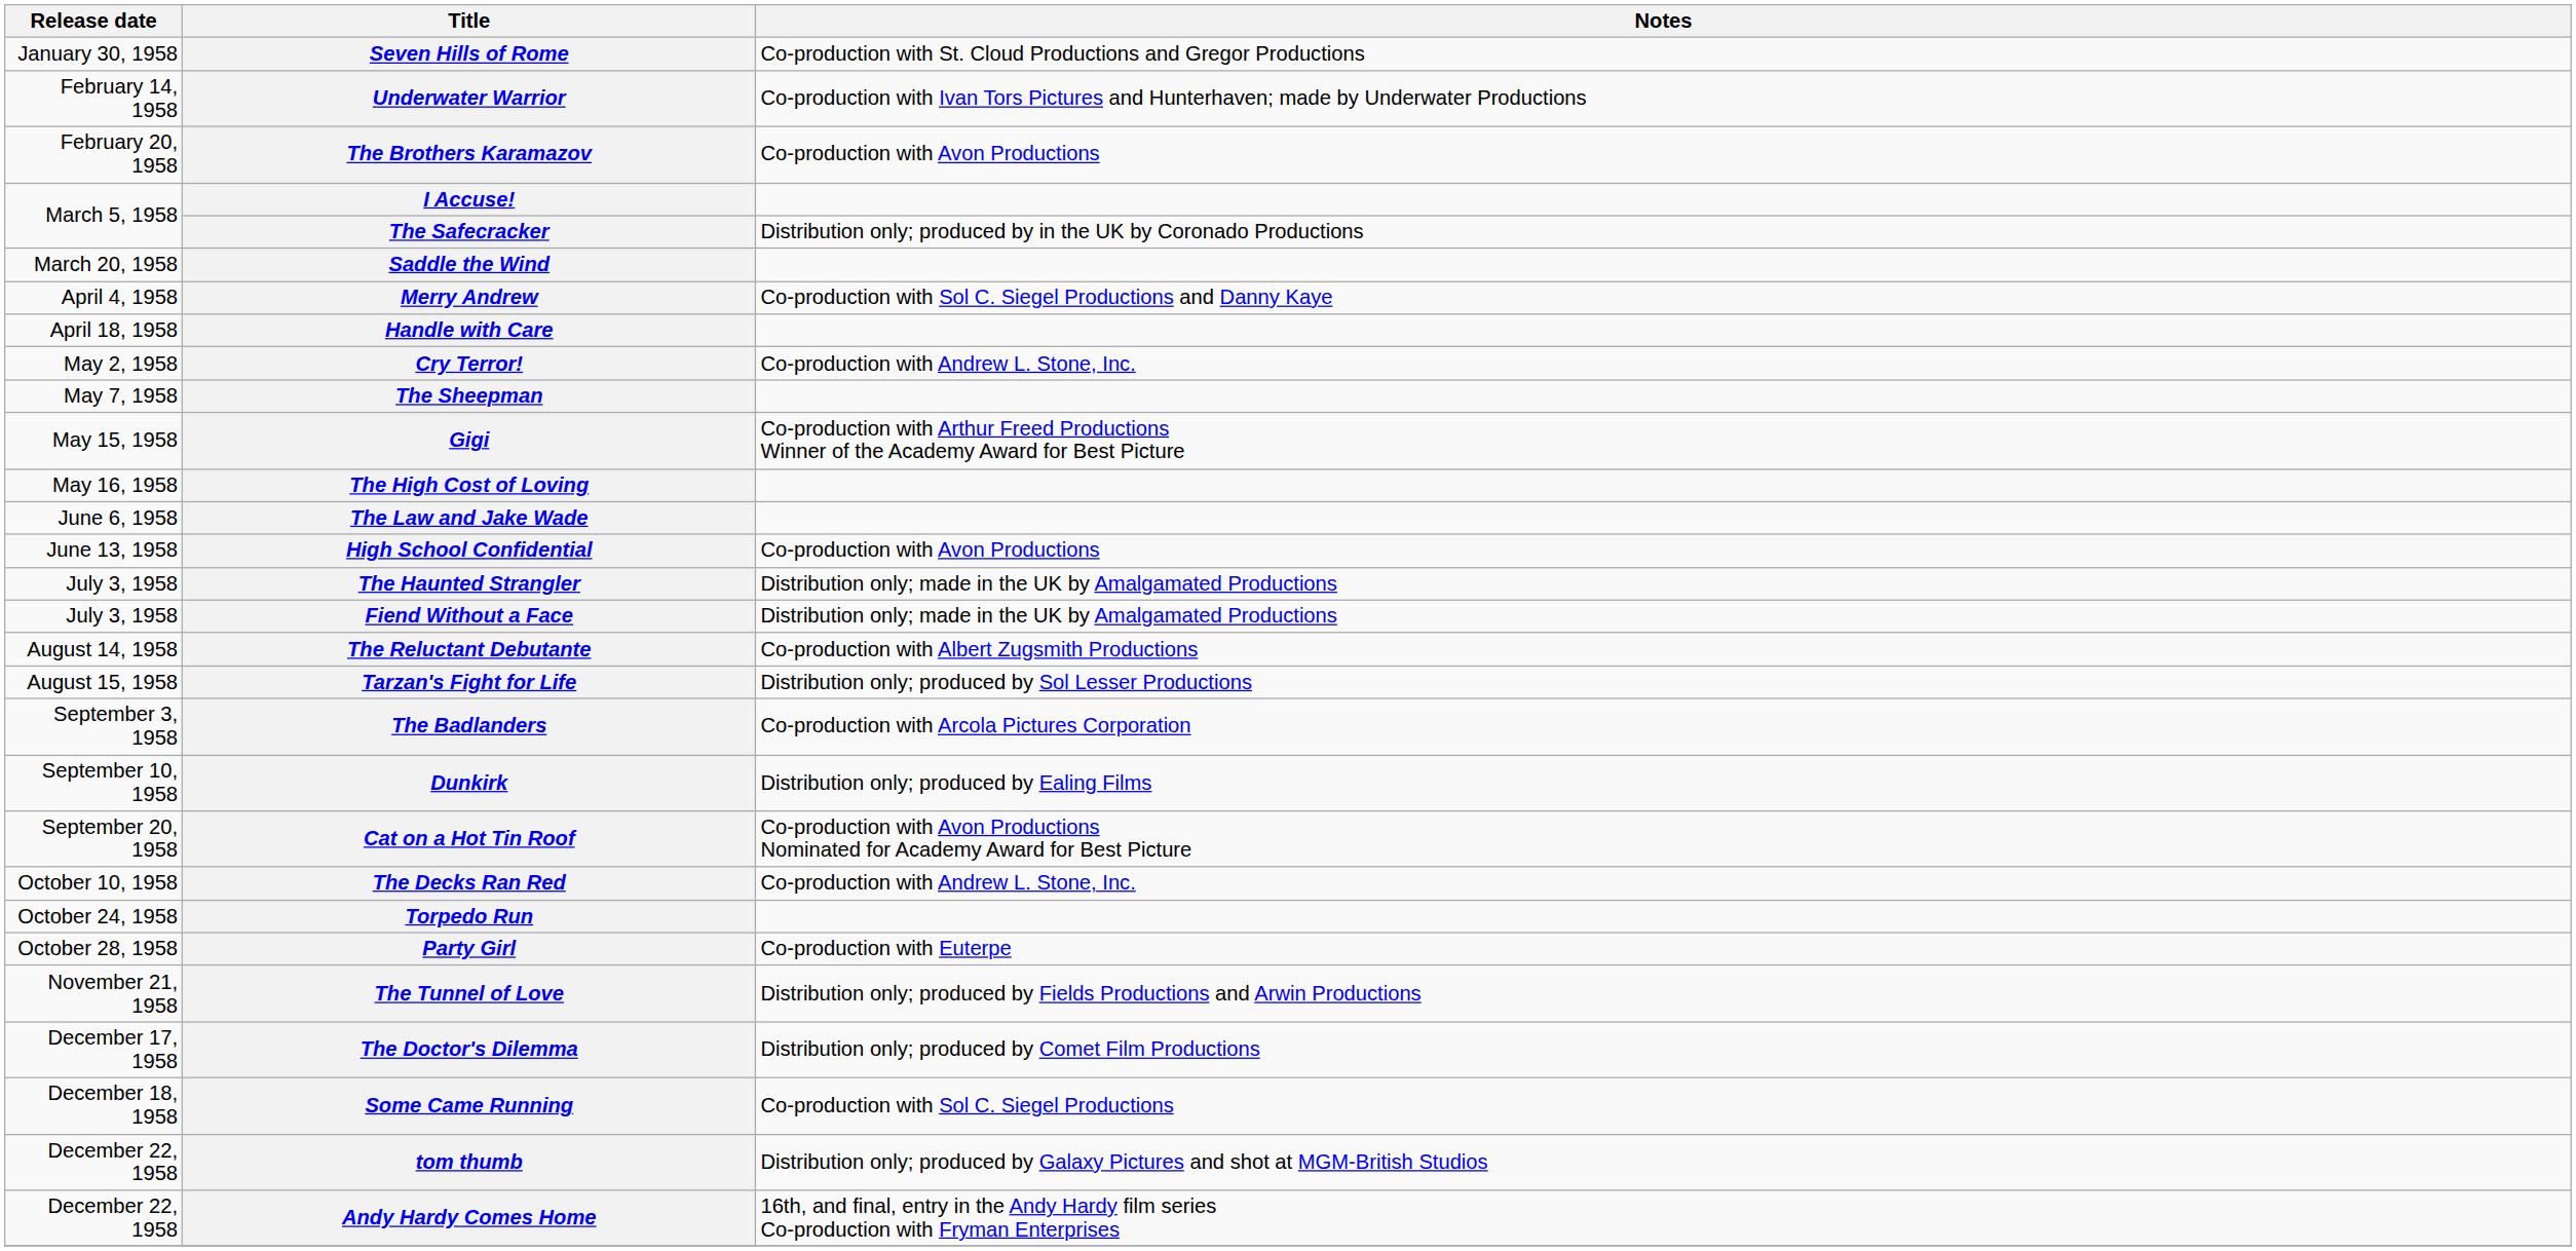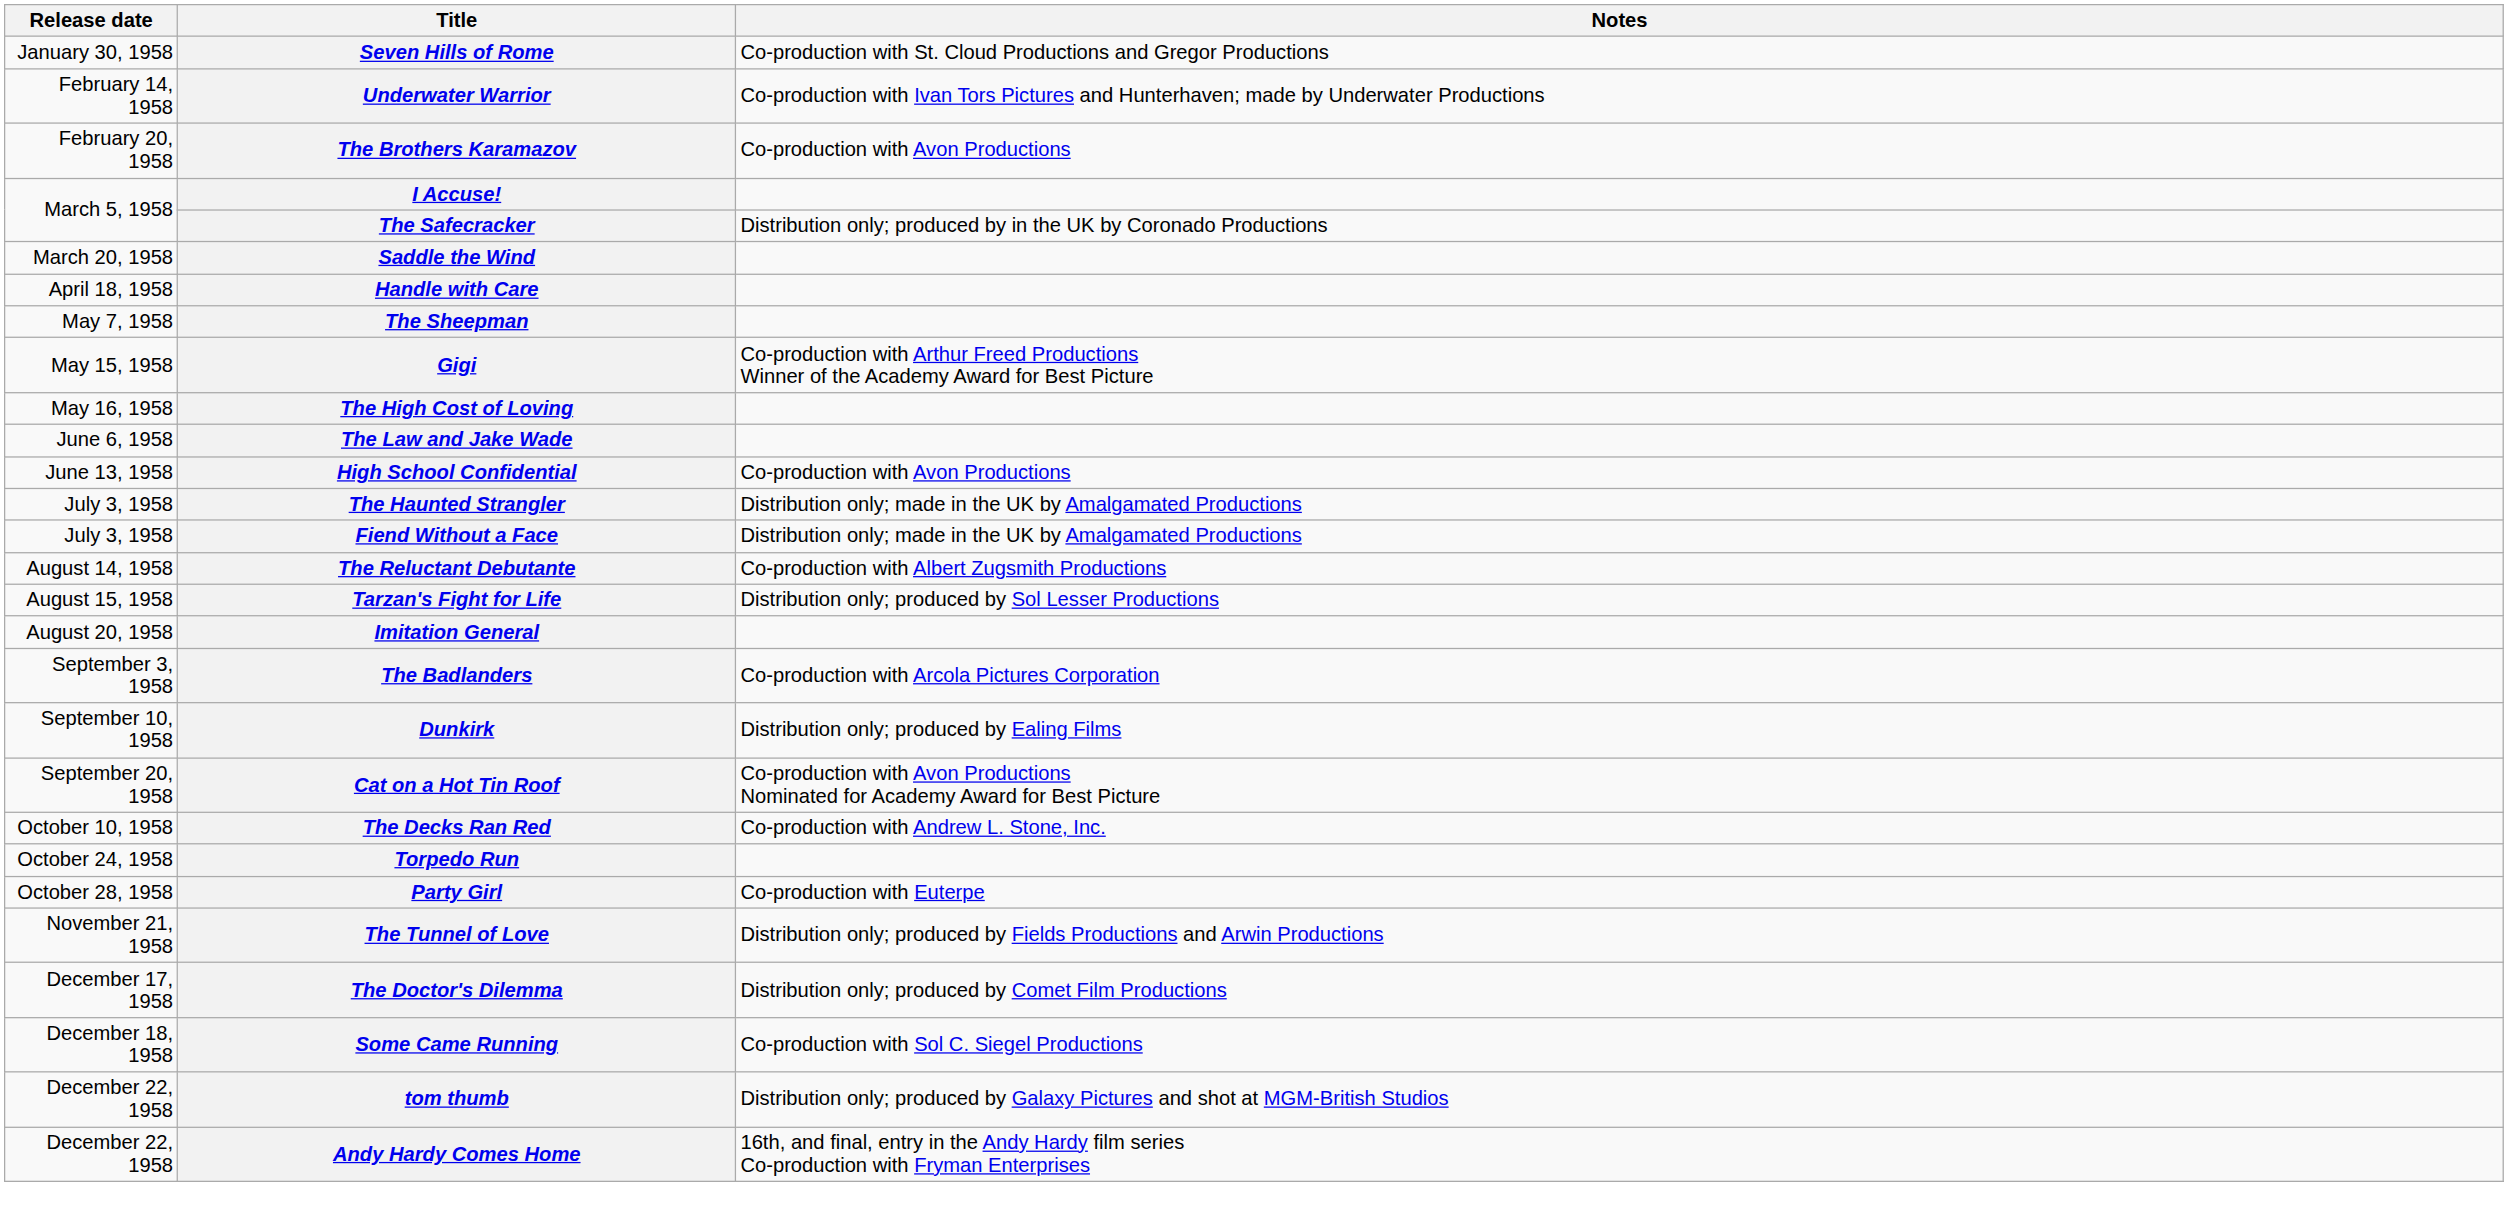 <table class="wikitable sortable" style="width:100%;">
 <tr>
 <th scope="col" style="width:130px;">Release date</th>
 <th>Title</th>
 <th>Notes</th>
 </tr>
 <tr>
 <td style="text-align:right;">January 30, 1958</td>
 <th scope="row"><em><a href='#'>Seven Hills of Rome</a></em></th>
 <td>Co-production with St. Cloud Productions and Gregor Productions</td>
 </tr>
 <tr>
 <td style="text-align:right;">February 14, 1958</td>
 <th scope="row"><em><a href='#'>Underwater Warrior</a></em></th>
 <td>Co-production with <a href='#'>Ivan Tors Pictures</a> and Hunterhaven; made by Underwater Productions</td>
 </tr>
 <tr>
 <td style="text-align:right;">February 20, 1958</td>
 <th scope="row"><em><a href='#'>The Brothers Karamazov</a></em></th>
 <td>Co-production with <a href='#'>Avon Productions</a></td>
 </tr>
 <tr>
 <td style="text-align:right;" rowspan="2">March 5, 1958</td>
 <th scope="row"><em><a href='#'>I Accuse!</a></em></th>
 <td></td>
 </tr>
 <tr>
 <th scope="row"><em><a href='#'>The Safecracker</a></em></th>
 <td>Distribution only; produced by in the UK by Coronado Productions</td>
 </tr>
 <tr>
 <td style="text-align:right;">March 20, 1958</td>
 <th scope="row"><em><a href='#'>Saddle the Wind</a></em></th>
 <td></td>
 </tr>
 <tr>
-<td style="text-align:right;">April 4, 1958</td>
-<th scope="row"><em><a href='#'>Merry Andrew</a></em></th>
-<td>Co-production with <a href='#'>Sol C. Siegel Productions</a> and <a href='#'>Danny Kaye</a></td>
-</tr>
-<tr>
 <td style="text-align:right;">April 18, 1958</td>
 <th scope="row"><em><a href='#'>Handle with Care</a></em></th>
 <td></td>
-</tr>
-<tr>
-<td style="text-align:right;">May 2, 1958</td>
-<th scope="row"><em><a href='#'>Cry Terror!</a></em></th>
-<td>Co-production with <a href='#'>Andrew L. Stone, Inc.</a></td>
 </tr>
 <tr>
 <td style="text-align:right;">May 7, 1958</td>
 <th scope="row"><em><a href='#'>The Sheepman</a></em></th>
 <td></td>
 </tr>
 <tr>
 <td style="text-align:right;">May 15, 1958</td>
 <th scope="row"><em><a href='#'>Gigi</a></em></th>
 <td>Co-production with <a href='#'>Arthur Freed Productions</a><br>Winner of the Academy Award for Best Picture</td>
 </tr>
 <tr>
 <td style="text-align:right;">May 16, 1958</td>
 <th scope="row"><em><a href='#'>The High Cost of Loving</a></em></th>
 <td></td>
 </tr>
 <tr>
 <td style="text-align:right;">June 6, 1958</td>
 <th scope="row"><em><a href='#'>The Law and Jake Wade</a></em></th>
 <td></td>
 </tr>
 <tr>
 <td style="text-align:right;">June 13, 1958</td>
 <th scope="row"><em><a href='#'>High School Confidential</a></em></th>
 <td>Co-production with <a href='#'>Avon Productions</a></td>
 </tr>
 <tr>
 <td style="text-align:right;">July 3, 1958</td>
 <th scope="row"><em><a href='#'>The Haunted Strangler</a></em></th>
 <td>Distribution only; made in the UK by <a href='#'>Amalgamated Productions</a></td>
 </tr>
 <tr>
 <td style="text-align:right;">July 3, 1958</td>
 <th scope="row"><em><a href='#'>Fiend Without a Face</a></em></th>
 <td>Distribution only; made in the UK by <a href='#'>Amalgamated Productions</a></td>
 </tr>
 <tr>
 <td style="text-align:right;">August 14, 1958</td>
 <th scope="row"><em><a href='#'>The Reluctant Debutante</a></em></th>
 <td>Co-production with <a href='#'>Albert Zugsmith Productions</a></td>
 </tr>
 <tr>
 <td style="text-align:right;">August 15, 1958</td>
 <th scope="row"><em><a href='#'>Tarzan's Fight for Life</a></em></th>
 <td>Distribution only; produced by <a href='#'>Sol Lesser Productions</a></td>
+</tr>
+<tr>
+<td style="text-align:right;">August 20, 1958</td>
+<th scope="row"><em><a href='#'>Imitation General</a></em></th>
+<td></td>
 </tr>
 <tr>
 <td style="text-align:right;">September 3, 1958</td>
 <th scope="row"><em><a href='#'>The Badlanders</a></em></th>
 <td>Co-production with <a href='#'>Arcola Pictures Corporation</a></td>
 </tr>
 <tr>
 <td style="text-align:right;">September 10, 1958</td>
 <th scope="row"><em><a href='#'>Dunkirk</a></em></th>
 <td>Distribution only; produced by <a href='#'>Ealing Films</a></td>
 </tr>
 <tr>
 <td style="text-align:right;">September 20, 1958</td>
 <th scope="row"><em><a href='#'>Cat on a Hot Tin Roof</a></em></th>
 <td>Co-production with <a href='#'>Avon Productions</a><br>Nominated for Academy Award for Best Picture</td>
 </tr>
 <tr>
 <td style="text-align:right;">October 10, 1958</td>
 <th scope="row"><em><a href='#'>The Decks Ran Red</a></em></th>
 <td>Co-production with <a href='#'>Andrew L. Stone, Inc.</a></td>
 </tr>
 <tr>
 <td style="text-align:right;">October 24, 1958</td>
 <th scope="row"><em><a href='#'>Torpedo Run</a></em></th>
 <td></td>
 </tr>
 <tr>
 <td style="text-align:right;">October 28, 1958</td>
 <th scope="row"><em><a href='#'>Party Girl</a></em></th>
 <td>Co-production with <a href='#'>Euterpe</a></td>
 </tr>
 <tr>
 <td style="text-align:right;">November 21, 1958</td>
 <th scope="row"><em><a href='#'>The Tunnel of Love</a></em></th>
 <td>Distribution only; produced by <a href='#'>Fields Productions</a> and <a href='#'>Arwin Productions</a></td>
 </tr>
 <tr>
 <td style="text-align:right;">December 17, 1958</td>
 <th scope="row"><em><a href='#'>The Doctor's Dilemma</a></em></th>
 <td>Distribution only; produced by <a href='#'>Comet Film Productions</a></td>
 </tr>
 <tr>
 <td style="text-align:right;">December 18, 1958</td>
 <th scope="row"><em><a href='#'>Some Came Running</a></em></th>
 <td>Co-production with <a href='#'>Sol C. Siegel Productions</a></td>
 </tr>
 <tr>
 <td style="text-align:right;">December 22, 1958</td>
 <th scope="row"><em><a href='#'>tom thumb</a></em></th>
 <td>Distribution only; produced by <a href='#'>Galaxy Pictures</a> and shot at <a href='#'>MGM-British Studios</a></td>
 </tr>
 <tr>
 <td style="text-align:right;">December 22, 1958</td>
 <th scope="row"><em><a href='#'>Andy Hardy Comes Home</a></em></th>
 <td>16th, and final, entry in the <a href='#'>Andy Hardy</a> film series<br>Co-production with <a href='#'>Fryman Enterprises</a></td>
 </tr>
 <tr>
 </tr>
 </table>
